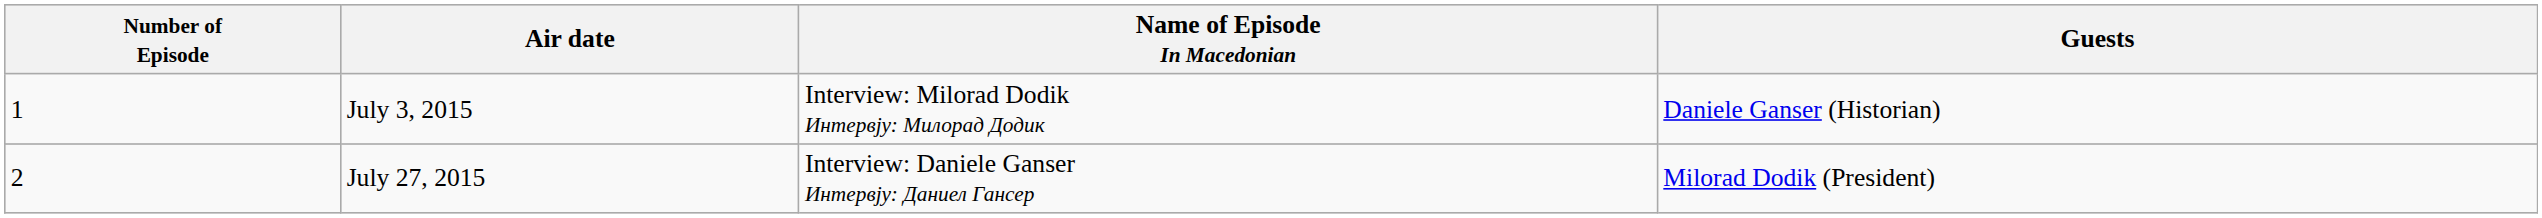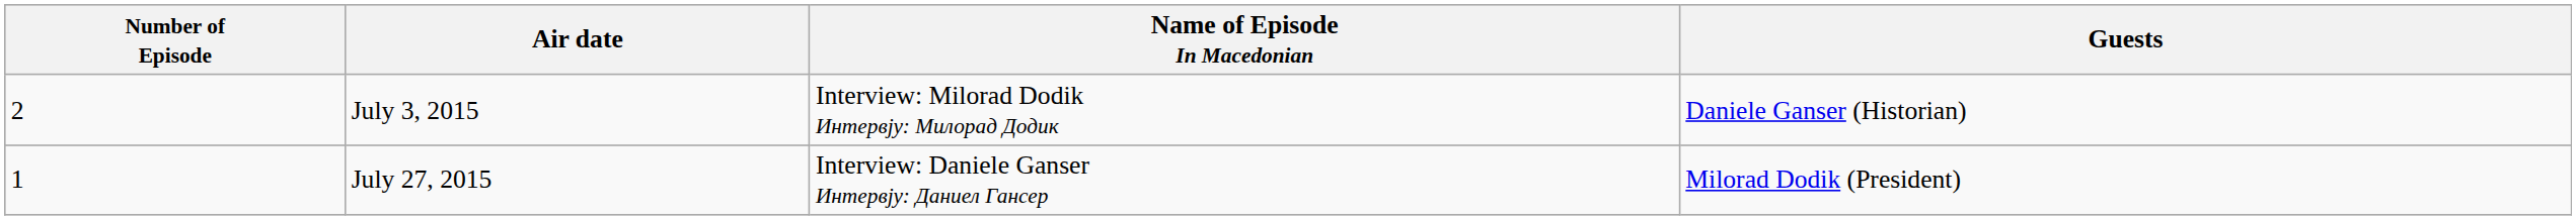 <table class="wikitable" style="width: 100%; height: 100px;">
 <tr>
 <th><small>Number of <br> Episode</small></th>
 <th>Air date</th>
 <th>Name of Episode <br> <small><em>In Macedonian</em></small></th>
 <th>Guests</th>
 </tr>
 <tr>
-<td>1</td>
+<td>2</td>
 <td>July 3, 2015</td>
 <td>Interview: Milorad Dodik <br> <small><em>Интервју: Милорад Додик</em></small></td>
 <td><a href='#'>Daniele Ganser</a> (Historian)</td>
 </tr>
 <tr>
-<td>2</td>
+<td>1</td>
 <td>July 27, 2015</td>
 <td>Interview: Daniele Ganser <br> <small><em>Интервју: Даниел Гансер</em></small></td>
 <td><a href='#'>Milorad Dodik</a> (President)</td>
 </tr>
 </table>
